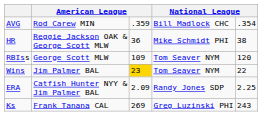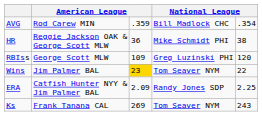 <table class="wikitable">
 <tr>
 <th></th>
 <th colspan=2><a href='#'>American League</a></th>
 <th colspan=2><a href='#'>National League</a></th>
 </tr>
 <tr>
 <td><a href='#'>AVG</a></td>
 <td><a href='#'>Rod Carew</a> MIN</td>
 <td>.359</td>
 <td><a href='#'>Bill Madlock</a> CHC</td>
 <td>.354</td>
 </tr>
 <tr>
 <td><a href='#'>HR</a></td>
 <td><a href='#'>Reggie Jackson</a> OAK & <br> <a href='#'>George Scott</a> MLW</td>
 <td>36</td>
 <td><a href='#'>Mike Schmidt</a> PHI</td>
 <td>38</td>
 </tr>
 <tr>
 <td><a href='#'>RBIs</a>s</td>
 <td><a href='#'>George Scott</a> MLW</td>
 <td>109</td>
-<td><a href='#'>Tom Seaver</a> NYM</td>
+<td><a href='#'>Greg Luzinski</a> PHI</td>
 <td>120</td>
 </tr>
 <tr>
 <td><a href='#'>Wins</a></td>
 <td><a href='#'>Jim Palmer</a> BAL</td>
 <td style="background: gold;">23</td>
 <td><a href='#'>Tom Seaver</a> NYM</td>
 <td>22</td>
 </tr>
 <tr>
 <td><a href='#'>ERA</a></td>
 <td><a href='#'>Catfish Hunter</a> NYY & <br> <a href='#'>Jim Palmer</a> BAL</td>
 <td>2.09</td>
 <td><a href='#'>Randy Jones</a> SDP</td>
 <td>2.25</td>
 </tr>
 <tr>
 <td><a href='#'>Ks</a></td>
 <td><a href='#'>Frank Tanana</a> CAL</td>
 <td>269</td>
-<td><a href='#'>Greg Luzinski</a> PHI</td>
+<td><a href='#'>Tom Seaver</a> NYM</td>
 <td>243</td>
 </tr>
 </table>
